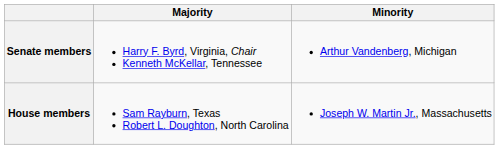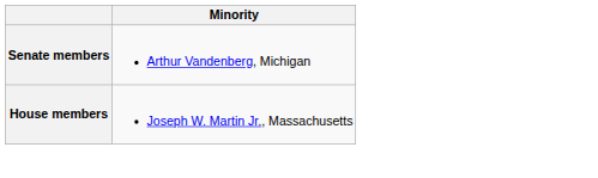 <table class=wikitable>
 <tr>
 <th></th>
-<th>Majority</th>
 <th>Minority</th>
 </tr>
 <tr>
 <th>Senate members</th>
-<td valign="top" ><br><ul><li><a href='#'>Harry F. Byrd</a>, Virginia, <em>Chair</em></li><li><a href='#'>Kenneth McKellar</a>, Tennessee</li></ul></td>
 <td valign="top" ><br><ul><li><a href='#'>Arthur Vandenberg</a>, Michigan</li></ul></td>
 </tr>
 <tr>
 <th>House members</th>
-<td valign="top" ><br><ul><li><a href='#'>Sam Rayburn</a>, Texas</li><li><a href='#'>Robert L. Doughton</a>, North Carolina</li></ul></td>
 <td valign="top" ><br><ul><li><a href='#'>Joseph W. Martin Jr.</a>, Massachusetts</li></ul></td>
 </tr>
 </table>
